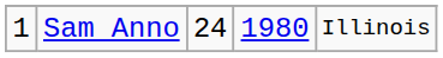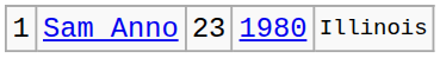 <table class="wikitable">
 <tr>
 </tr>
 <tr>
 <td>1</td>
 <td><a href='#'>Sam Anno</a></td>
-<td>24</td>
+<td>23</td>
 <td><a href='#'>1980</a></td>
 <td style="font-size:80%;">Illinois</td>
 </tr>
 </table>
